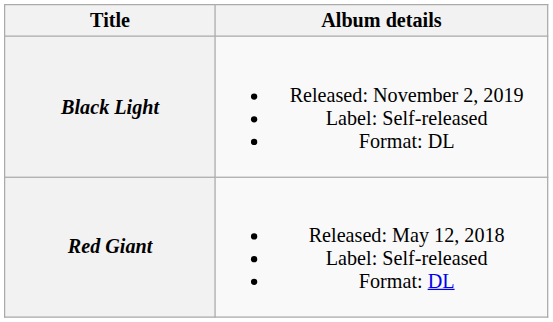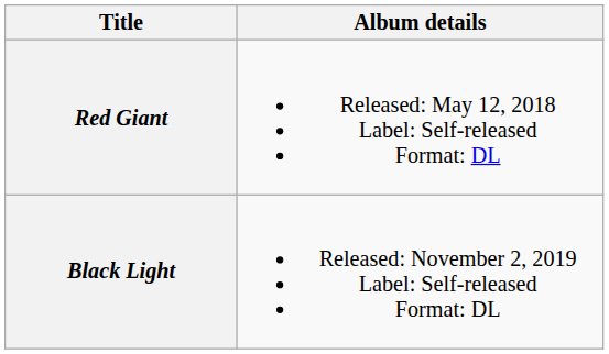 <table class="wikitable plainrowheaders" style="text-align:center;">
 <tr>
 <th scope="col" style="width:10em;">Title</th>
 <th scope="col" style="width:16em;">Album details</th>
 </tr>
 <tr>
+<th scope="row"><em>Red Giant</em></th>
+<td><br><ul><li>Released: May 12, 2018</li><li>Label: Self-released</li><li>Format: <a href='#'>DL</a></li></ul></td>
+</tr>
+<tr>
 <th scope="row"><em>Black Light</em></th>
 <td><br><ul><li>Released: November 2, 2019</li><li>Label: Self-released</li><li>Format: DL</li></ul></td>
 </tr>
-<tr>
-<th scope="row"><em>Red Giant</em></th>
-<td><br><ul><li>Released: May 12, 2018</li><li>Label: Self-released</li><li>Format: <a href='#'>DL</a></li></ul></td>
-</tr>
 </table>
